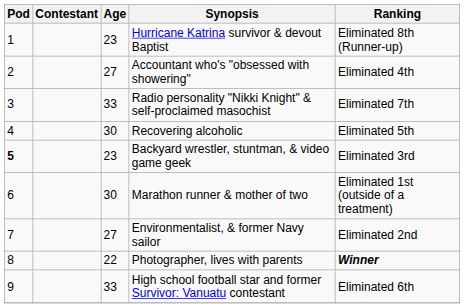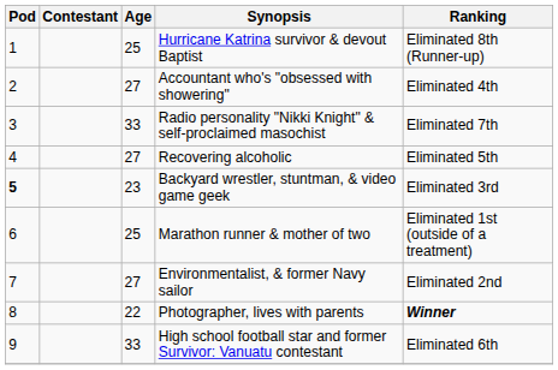 <table class="wikitable sortable">
 <tr>
 <th>Pod</th>
 <th>Contestant</th>
 <th>Age</th>
 <th>Synopsis</th>
 <th>Ranking</th>
 </tr>
 <tr>
 <td>1</td>
 <td></td>
-<td>23</td>
+<td>25</td>
 <td><a href='#'>Hurricane Katrina</a> survivor & devout Baptist</td>
 <td>Eliminated 8th (Runner-up)</td>
 </tr>
 <tr>
 <td>2</td>
 <td></td>
 <td>27</td>
 <td>Accountant who's "obsessed with showering"</td>
 <td>Eliminated 4th</td>
 </tr>
 <tr>
 <td>3</td>
 <td></td>
 <td>33</td>
 <td>Radio personality "Nikki Knight" & self-proclaimed masochist</td>
 <td>Eliminated 7th</td>
 </tr>
 <tr>
 <td>4</td>
 <td></td>
-<td>30</td>
+<td>27</td>
 <td>Recovering alcoholic</td>
 <td>Eliminated 5th</td>
 </tr>
 <tr>
 <td><strong>5</strong></td>
 <td></td>
 <td>23</td>
 <td>Backyard wrestler, stuntman, & video game geek</td>
 <td>Eliminated 3rd</td>
 </tr>
 <tr>
 <td>6</td>
 <td></td>
-<td>30</td>
+<td>25</td>
 <td>Marathon runner & mother of two</td>
 <td>Eliminated 1st (outside of a treatment)</td>
 </tr>
 <tr>
 <td>7</td>
 <td></td>
 <td>27</td>
 <td>Environmentalist, & former Navy sailor</td>
 <td>Eliminated 2nd</td>
 </tr>
 <tr>
 <td>8</td>
 <td></td>
 <td>22</td>
 <td>Photographer, lives with parents</td>
 <td><strong><em>Winner</em></strong></td>
 </tr>
 <tr>
 <td>9</td>
 <td></td>
 <td>33</td>
 <td>High school football star and former <a href='#'>Survivor: Vanuatu</a> contestant</td>
 <td>Eliminated 6th</td>
 </tr>
 <tr>
 </tr>
 </table>
